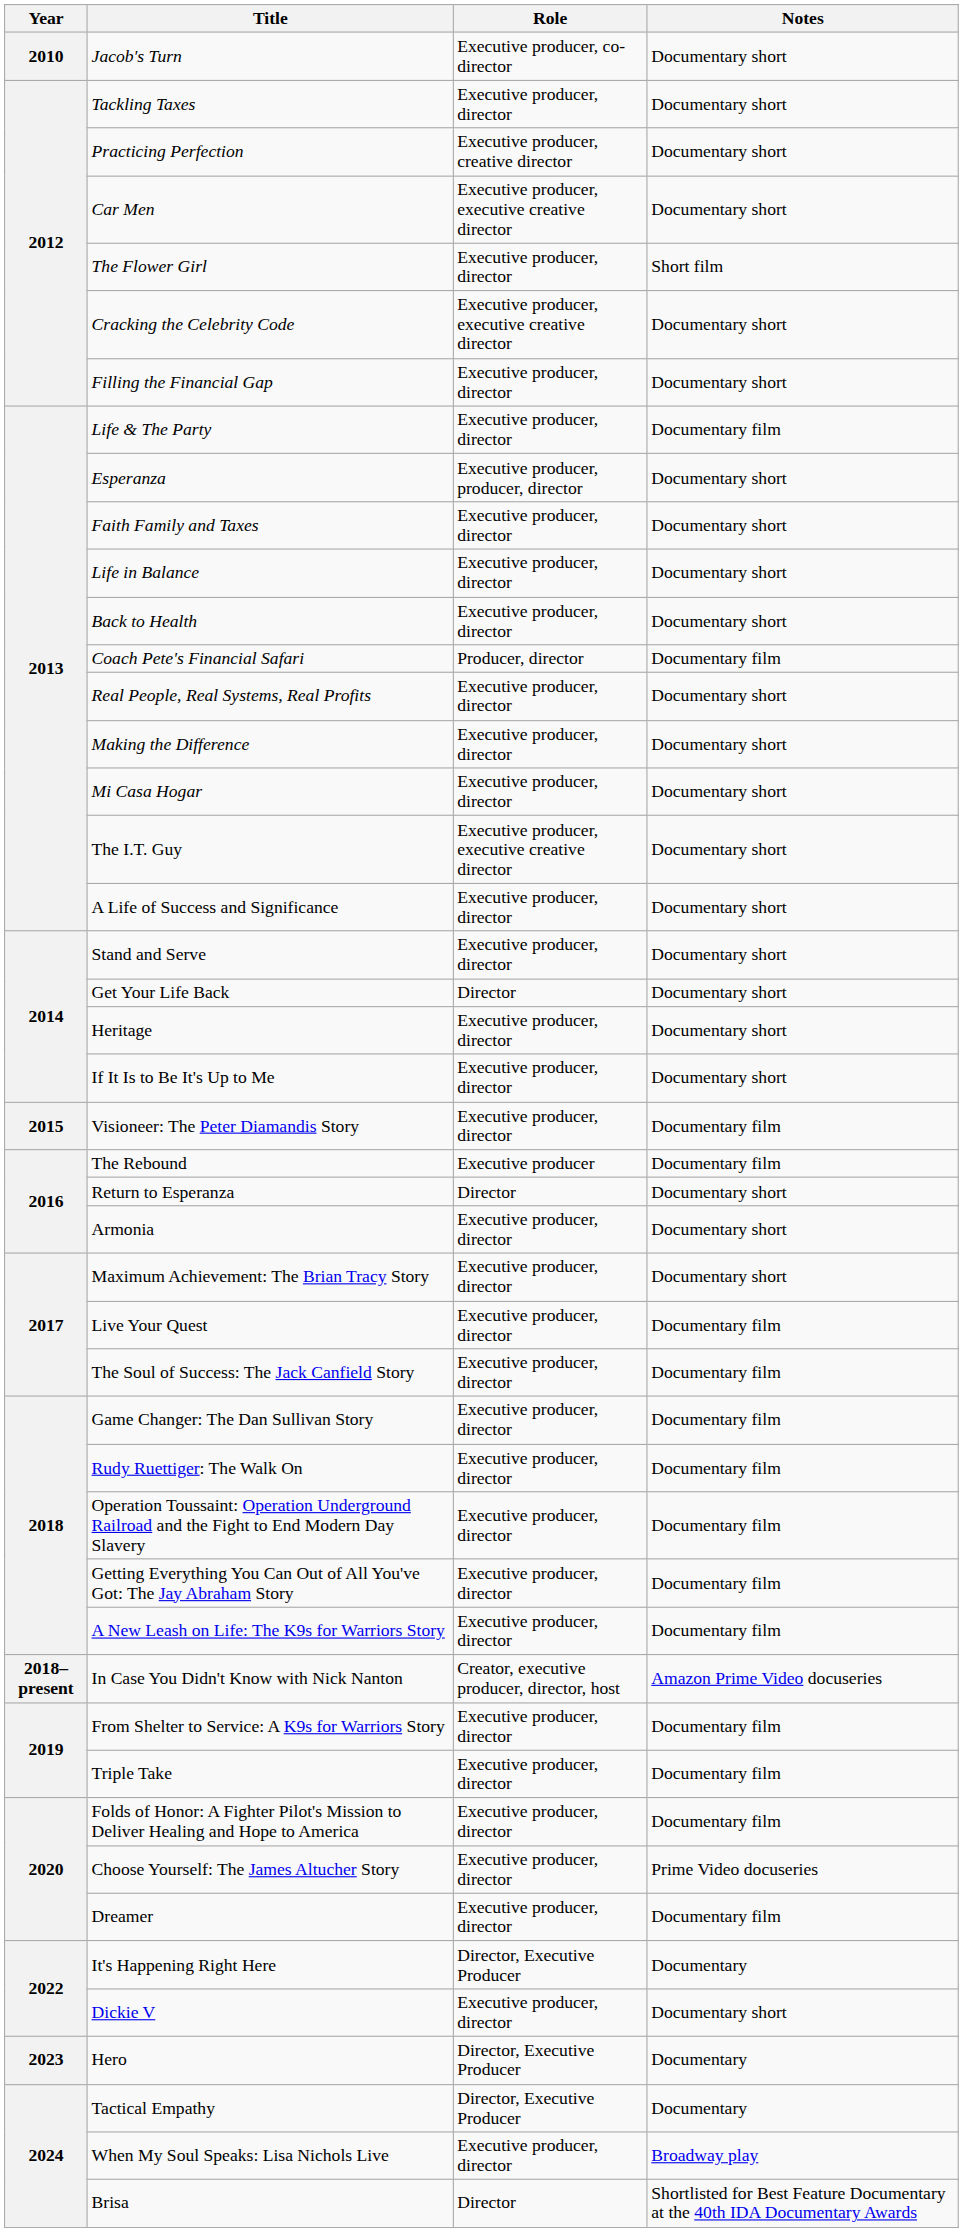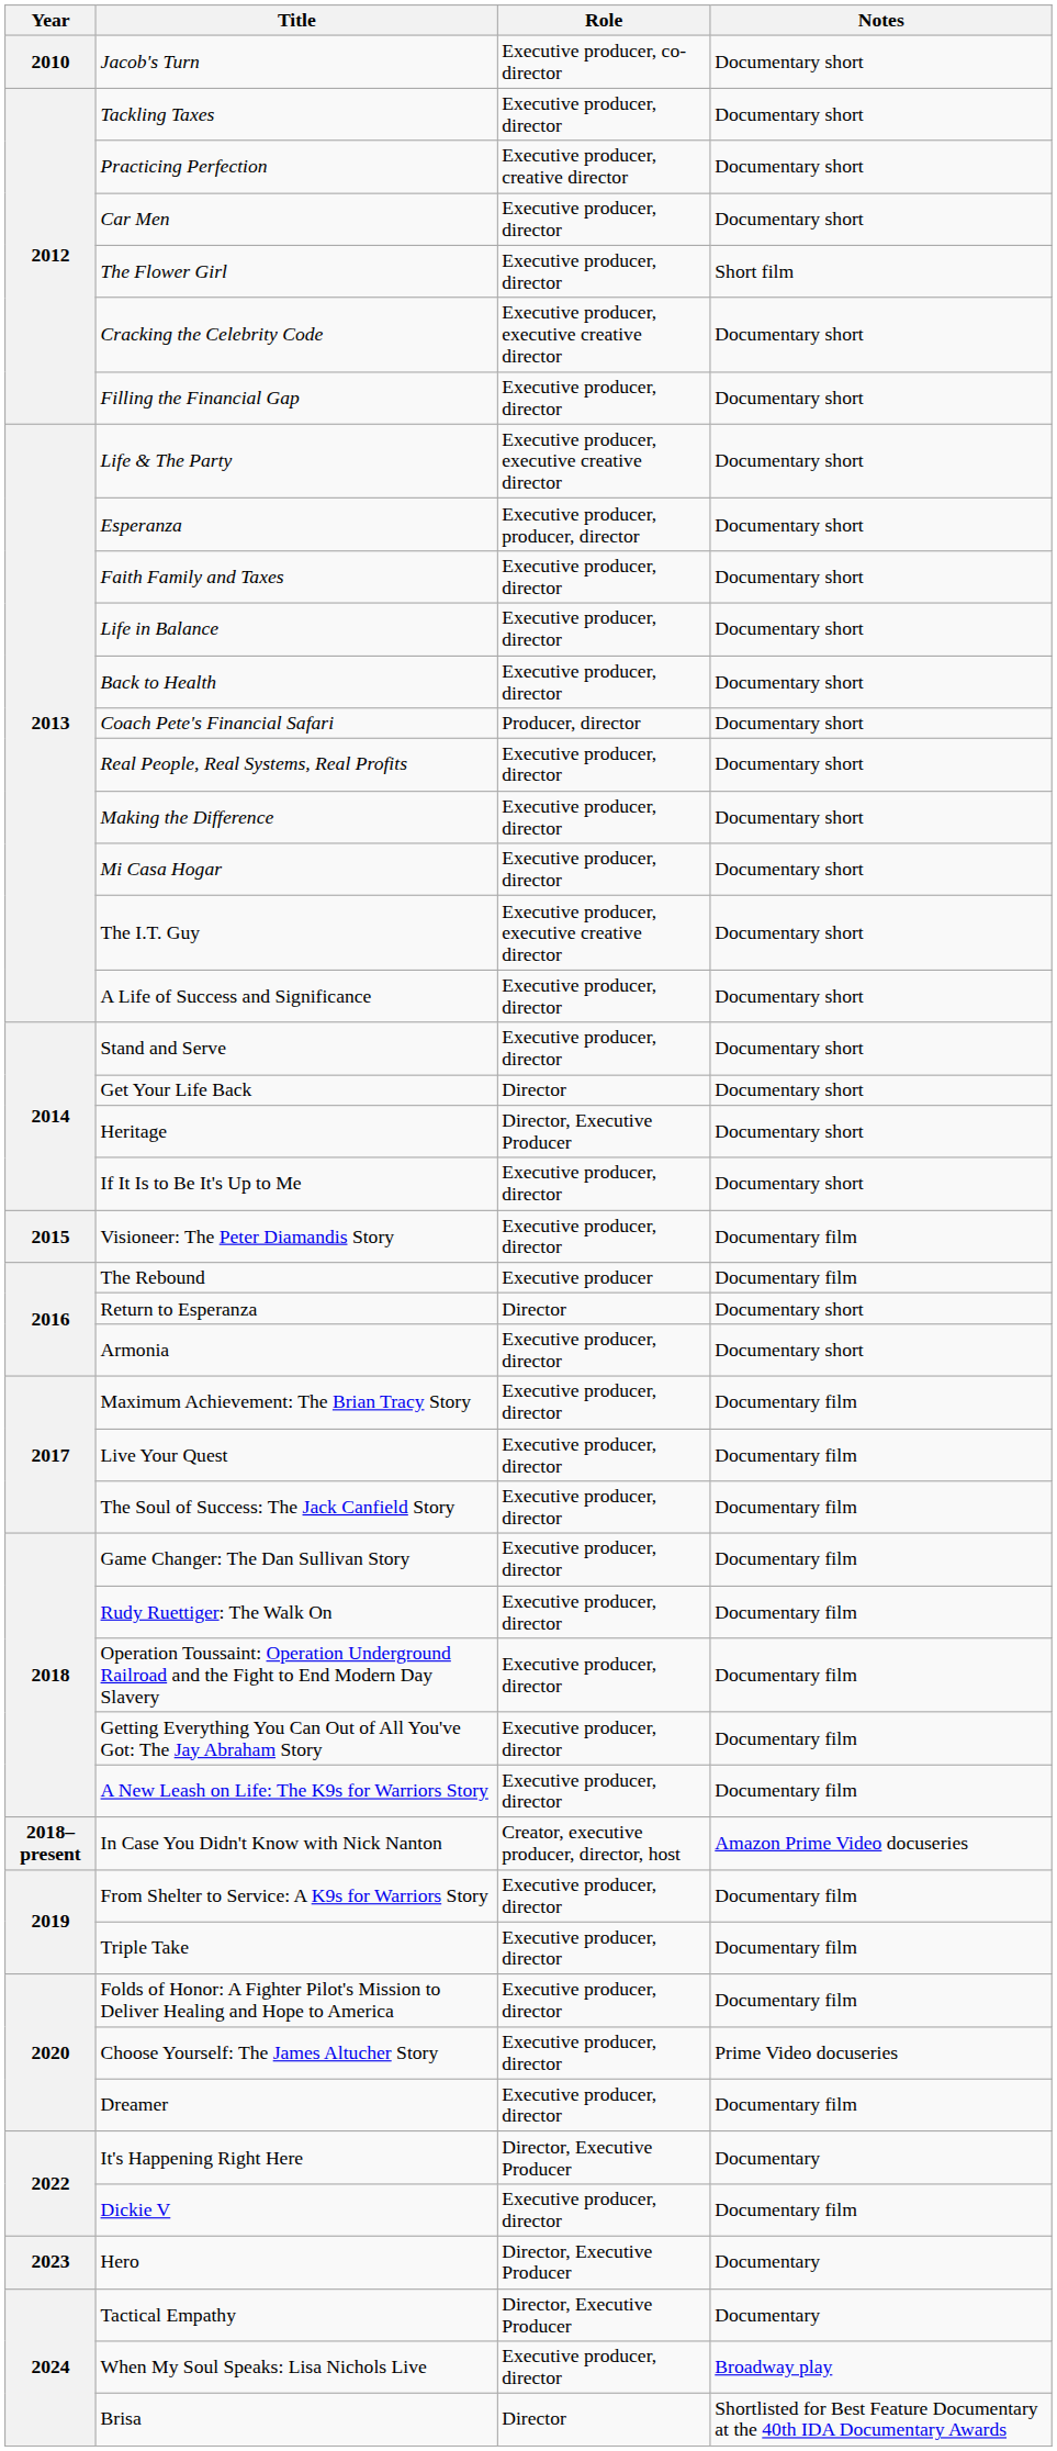 <table class = "wikitable sortable plainrowheaders">
 <tr>
 <th>Year</th>
 <th>Title<br></th>
 <th>Role</th>
 <th>Notes</th>
 </tr>
 <tr>
 <th scope="row">2010</th>
 <td><em>Jacob's Turn</em></td>
 <td>Executive producer, co-director</td>
 <td>Documentary short</td>
 </tr>
 <tr>
 <th scope="row" rowspan="6">2012</th>
 <td><em>Tackling Taxes</em></td>
 <td>Executive producer, director</td>
 <td>Documentary short</td>
 </tr>
 <tr>
 <td><em>Practicing Perfection</em></td>
 <td>Executive producer, creative director</td>
 <td>Documentary short</td>
 </tr>
 <tr>
 <td><em>Car Men</em></td>
-<td>Executive producer, executive creative director</td>
+<td>Executive producer, director</td>
 <td>Documentary short</td>
 </tr>
 <tr>
 <td><em>The Flower Girl</em></td>
 <td>Executive producer, director</td>
 <td>Short film</td>
 </tr>
 <tr>
 <td><em>Cracking the Celebrity Code</em></td>
 <td>Executive producer, executive creative director</td>
 <td>Documentary short</td>
 </tr>
 <tr>
 <td><em>Filling the Financial Gap</em></td>
 <td>Executive producer, director</td>
 <td>Documentary short</td>
 </tr>
 <tr>
 <th scope="row" rowspan="11">2013</th>
 <td><em>Life & The Party</em></td>
-<td>Executive producer, director</td>
-<td>Documentary film</td>
+<td>Executive producer, executive creative director</td>
+<td>Documentary short</td>
 </tr>
 <tr>
 <td><em>Esperanza</em></td>
 <td>Executive producer, producer, director</td>
 <td>Documentary short</td>
 </tr>
 <tr>
 <td><em>Faith Family and Taxes</em></td>
 <td>Executive producer, director</td>
 <td>Documentary short</td>
 </tr>
 <tr>
 <td><em>Life in Balance</em></td>
 <td>Executive producer, director</td>
 <td>Documentary short</td>
 </tr>
 <tr>
 <td><em>Back to Health</em></td>
 <td>Executive producer, director</td>
 <td>Documentary short</td>
 </tr>
 <tr>
 <td><em>Coach Pete's Financial Safari</em></td>
 <td>Producer, director</td>
-<td>Documentary film</td>
+<td>Documentary short</td>
 </tr>
 <tr>
 <td><em>Real People, Real Systems, Real Profits</em></td>
 <td>Executive producer, director</td>
 <td>Documentary short</td>
 </tr>
 <tr>
 <td><em>Making the Difference</em></td>
 <td>Executive producer, director</td>
 <td>Documentary short</td>
 </tr>
 <tr>
 <td><em>Mi Casa Hogar</td>
 <td>Executive producer, director</td>
 <td>Documentary short</td>
 </tr>
 <tr>
 <td></em>The I.T. Guy<em></td>
 <td>Executive producer, executive creative director</td>
 <td>Documentary short</td>
 </tr>
 <tr>
 <td></em>A Life of Success and Significance<em></td>
 <td>Executive producer, director</td>
 <td>Documentary short</td>
 </tr>
 <tr>
 <th scope="row" rowspan="4">2014</th>
 <td></em>Stand and Serve<em></td>
 <td>Executive producer, director</td>
 <td>Documentary short</td>
 </tr>
 <tr>
 <td></em>Get Your Life Back<em></td>
 <td>Director</td>
 <td>Documentary short</td>
 </tr>
 <tr>
 <td></em>Heritage<em></td>
-<td>Executive producer, director</td>
+<td>Director, Executive Producer</td>
 <td>Documentary short</td>
 </tr>
 <tr>
 <td></em>If It Is to Be It's Up to Me<em></td>
 <td>Executive producer, director</td>
 <td>Documentary short</td>
 </tr>
 <tr>
 <th scope="row">2015</th>
 <td></em>Visioneer: The <a href='#'>Peter Diamandis</a> Story<em></td>
 <td>Executive producer, director</td>
 <td>Documentary film</td>
 </tr>
 <tr>
 <th scope="row" rowspan="3">2016</th>
 <td></em>The Rebound<em></td>
 <td>Executive producer</td>
 <td>Documentary film</td>
 </tr>
 <tr>
 <td></em>Return to Esperanza<em></td>
 <td>Director</td>
 <td>Documentary short</td>
 </tr>
 <tr>
 <td></em>Armonia<em></td>
 <td>Executive producer, director</td>
 <td>Documentary short</td>
 </tr>
 <tr>
 <th scope="row" rowspan="3">2017</th>
 <td></em>Maximum Achievement: The <a href='#'>Brian Tracy</a> Story<em></td>
 <td>Executive producer, director</td>
-<td>Documentary short</td>
+<td>Documentary film</td>
 </tr>
 <tr>
 <td></em>Live Your Quest<em></td>
 <td>Executive producer, director</td>
 <td>Documentary film</td>
 </tr>
 <tr>
 <td></em>The Soul of Success: The <a href='#'>Jack Canfield</a> Story<em></td>
 <td>Executive producer, director</td>
 <td>Documentary film</td>
 </tr>
 <tr>
 <th scope="row" rowspan="5">2018</th>
 <td></em>Game Changer: The Dan Sullivan Story<em></td>
 <td>Executive producer, director</td>
 <td>Documentary film</td>
 </tr>
 <tr>
 <td></em><a href='#'>Rudy Ruettiger</a>: The Walk On<em></td>
 <td>Executive producer, director</td>
 <td>Documentary film</td>
 </tr>
 <tr>
 <td></em>Operation Toussaint: <a href='#'>Operation Underground Railroad</a> and the Fight to End Modern Day Slavery<em></td>
 <td>Executive producer, director</td>
 <td>Documentary film</td>
 </tr>
 <tr>
 <td></em>Getting Everything You Can Out of All You've Got: The <a href='#'>Jay Abraham</a> Story<em></td>
 <td>Executive producer, director</td>
 <td>Documentary film</td>
 </tr>
 <tr>
 <td></em><a href='#'>A New Leash on Life: The K9s for Warriors Story</a><em></td>
 <td>Executive producer, director</td>
 <td>Documentary film</td>
 </tr>
 <tr>
 <th scope="row">2018–present</th>
 <td></em>In Case You Didn't Know with Nick Nanton<em></td>
 <td>Creator, executive producer, director, host</td>
 <td><a href='#'>Amazon Prime Video</a> docuseries</td>
 </tr>
 <tr>
 <th scope="row" rowspan="2">2019</th>
 <td></em>From Shelter to Service: A <a href='#'>K9s for Warriors</a> Story<em></td>
 <td>Executive producer, director</td>
 <td>Documentary film</td>
 </tr>
 <tr>
 <td></em>Triple Take<em></td>
 <td>Executive producer, director</td>
 <td>Documentary film</td>
 </tr>
 <tr>
 <th scope="row" rowspan="3">2020</th>
 <td></em>Folds of Honor: A Fighter Pilot's Mission to Deliver Healing and Hope to America<em></td>
 <td>Executive producer, director</td>
 <td>Documentary film</td>
 </tr>
 <tr>
 <td></em>Choose Yourself: The <a href='#'>James Altucher</a> Story<em></td>
 <td>Executive producer, director</td>
 <td>Prime Video docuseries</td>
 </tr>
 <tr>
 <td></em>Dreamer<em></td>
 <td>Executive producer, director</td>
 <td>Documentary film</td>
 </tr>
 <tr>
 <th scope="row" rowspan="2">2022</th>
 <td></em>It's Happening Right Here<em></td>
 <td>Director, Executive Producer</td>
 <td>Documentary</td>
 </tr>
 <tr>
 <td></em><a href='#'>Dickie V</a><em></td>
 <td>Executive producer, director</td>
-<td>Documentary short</td>
+<td>Documentary film</td>
 </tr>
 <tr>
 <th scope="row">2023</th>
 <td></em>Hero<em></td>
 <td>Director, Executive Producer</td>
 <td>Documentary</td>
 </tr>
 <tr>
 <th scope="row" rowspan="3">2024</th>
 <td></em>Tactical Empathy<em></td>
 <td>Director, Executive Producer</td>
 <td>Documentary</td>
 </tr>
 <tr>
 <td></em>When My Soul Speaks: Lisa Nichols Live<em></td>
 <td>Executive producer, director</td>
 <td><a href='#'>Broadway play</a></td>
 </tr>
 <tr>
 <td></em>Brisa<em></td>
 <td>Director</td>
 <td>Shortlisted for Best Feature Documentary at the <a href='#'>40th IDA Documentary Awards</a></td>
 </tr>
 <tr>
 </tr>
 </table>
